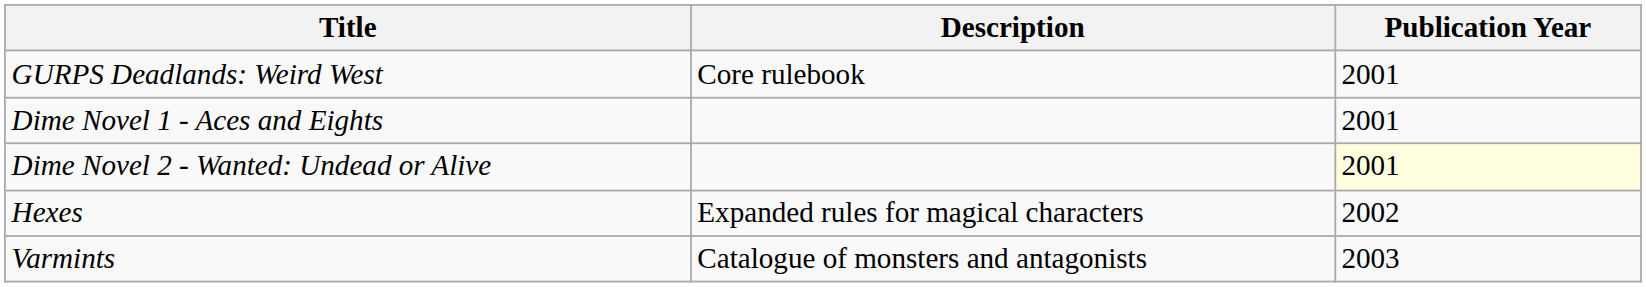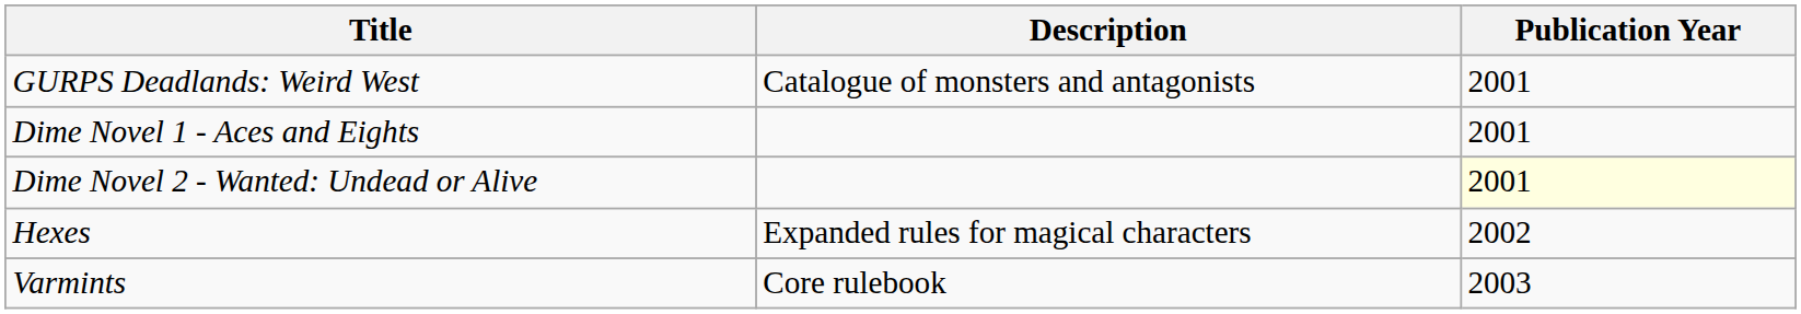 <table class="wikitable" style="width: 900px">
 <tr>
 <th>Title</th>
 <th>Description</th>
 <th>Publication Year</th>
 </tr>
 <tr>
 <td><em>GURPS Deadlands: Weird West</em></td>
-<td>Core rulebook</td>
+<td>Catalogue of monsters and antagonists</td>
 <td>2001</td>
 </tr>
 <tr>
 <td><em>Dime Novel 1 - Aces and Eights</em></td>
 <td></td>
 <td>2001</td>
 </tr>
 <tr>
 <td><em>Dime Novel 2 - Wanted: Undead or Alive</em></td>
 <td></td>
 <td style="background: lightyellow;">2001</td>
 </tr>
 <tr>
 <td><em>Hexes</em></td>
 <td>Expanded rules for magical characters</td>
 <td>2002</td>
 </tr>
 <tr>
 <td><em>Varmints</em></td>
-<td>Catalogue of monsters and antagonists</td>
+<td>Core rulebook</td>
 <td>2003</td>
 </tr>
 </table>
